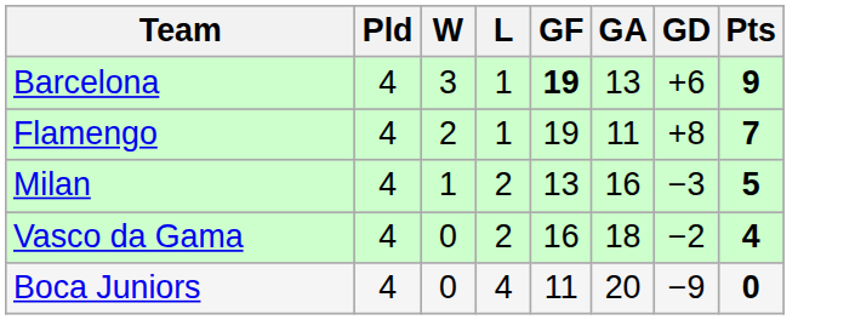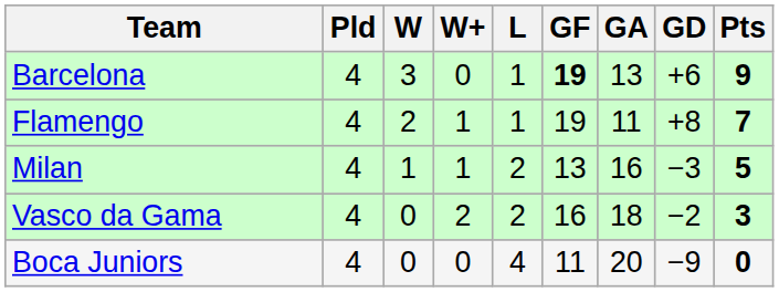 <table class="wikitable" style="text-align:center;">
 <tr>
 <th width=165>Team</th>
 <th width=20>Pld</th>
 <th width=20>W</th>
+<th width=20>W+</th>
 <th width=20>L</th>
 <th width=20>GF</th>
 <th width=20>GA</th>
 <th width=20>GD</th>
 <th width=20>Pts</th>
 </tr>
 <tr align=center style="background:#ccffcc;">
 <td style="text-align:left;"> <a href='#'>Barcelona</a></td>
 <td>4</td>
 <td>3</td>
+<td>0</td>
 <td>1</td>
 <td><strong>19</strong></td>
 <td>13</td>
 <td>+6</td>
 <td><strong>9</strong></td>
 </tr>
 <tr align=center style="background:#ccffcc;">
 <td style="text-align:left;"> <a href='#'>Flamengo</a></td>
 <td>4</td>
 <td>2</td>
 <td>1</td>
+<td>1</td>
 <td>19</td>
 <td>11</td>
 <td>+8</td>
 <td><strong>7</strong></td>
 </tr>
 <tr align=center style="background:#ccffcc;">
 <td style="text-align:left;"> <a href='#'>Milan</a></td>
 <td>4</td>
+<td>1</td>
 <td>1</td>
 <td>2</td>
 <td>13</td>
 <td>16</td>
 <td>−3</td>
 <td><strong>5</strong></td>
 </tr>
 <tr align=center style="background:#ccffcc;">
 <td style="text-align:left;"> <a href='#'>Vasco da Gama</a></td>
 <td>4</td>
 <td>0</td>
 <td>2</td>
+<td>2</td>
 <td>16</td>
 <td>18</td>
 <td>−2</td>
-<td><strong>4</strong></td>
+<td><strong>3</strong></td>
 </tr>
 <tr align=center style="background:#f5f5f5;">
 <td style="text-align:left;"> <a href='#'>Boca Juniors</a></td>
 <td>4</td>
+<td>0</td>
 <td>0</td>
 <td>4</td>
 <td>11</td>
 <td>20</td>
 <td>−9</td>
 <td><strong>0</strong></td>
 </tr>
 </table>
